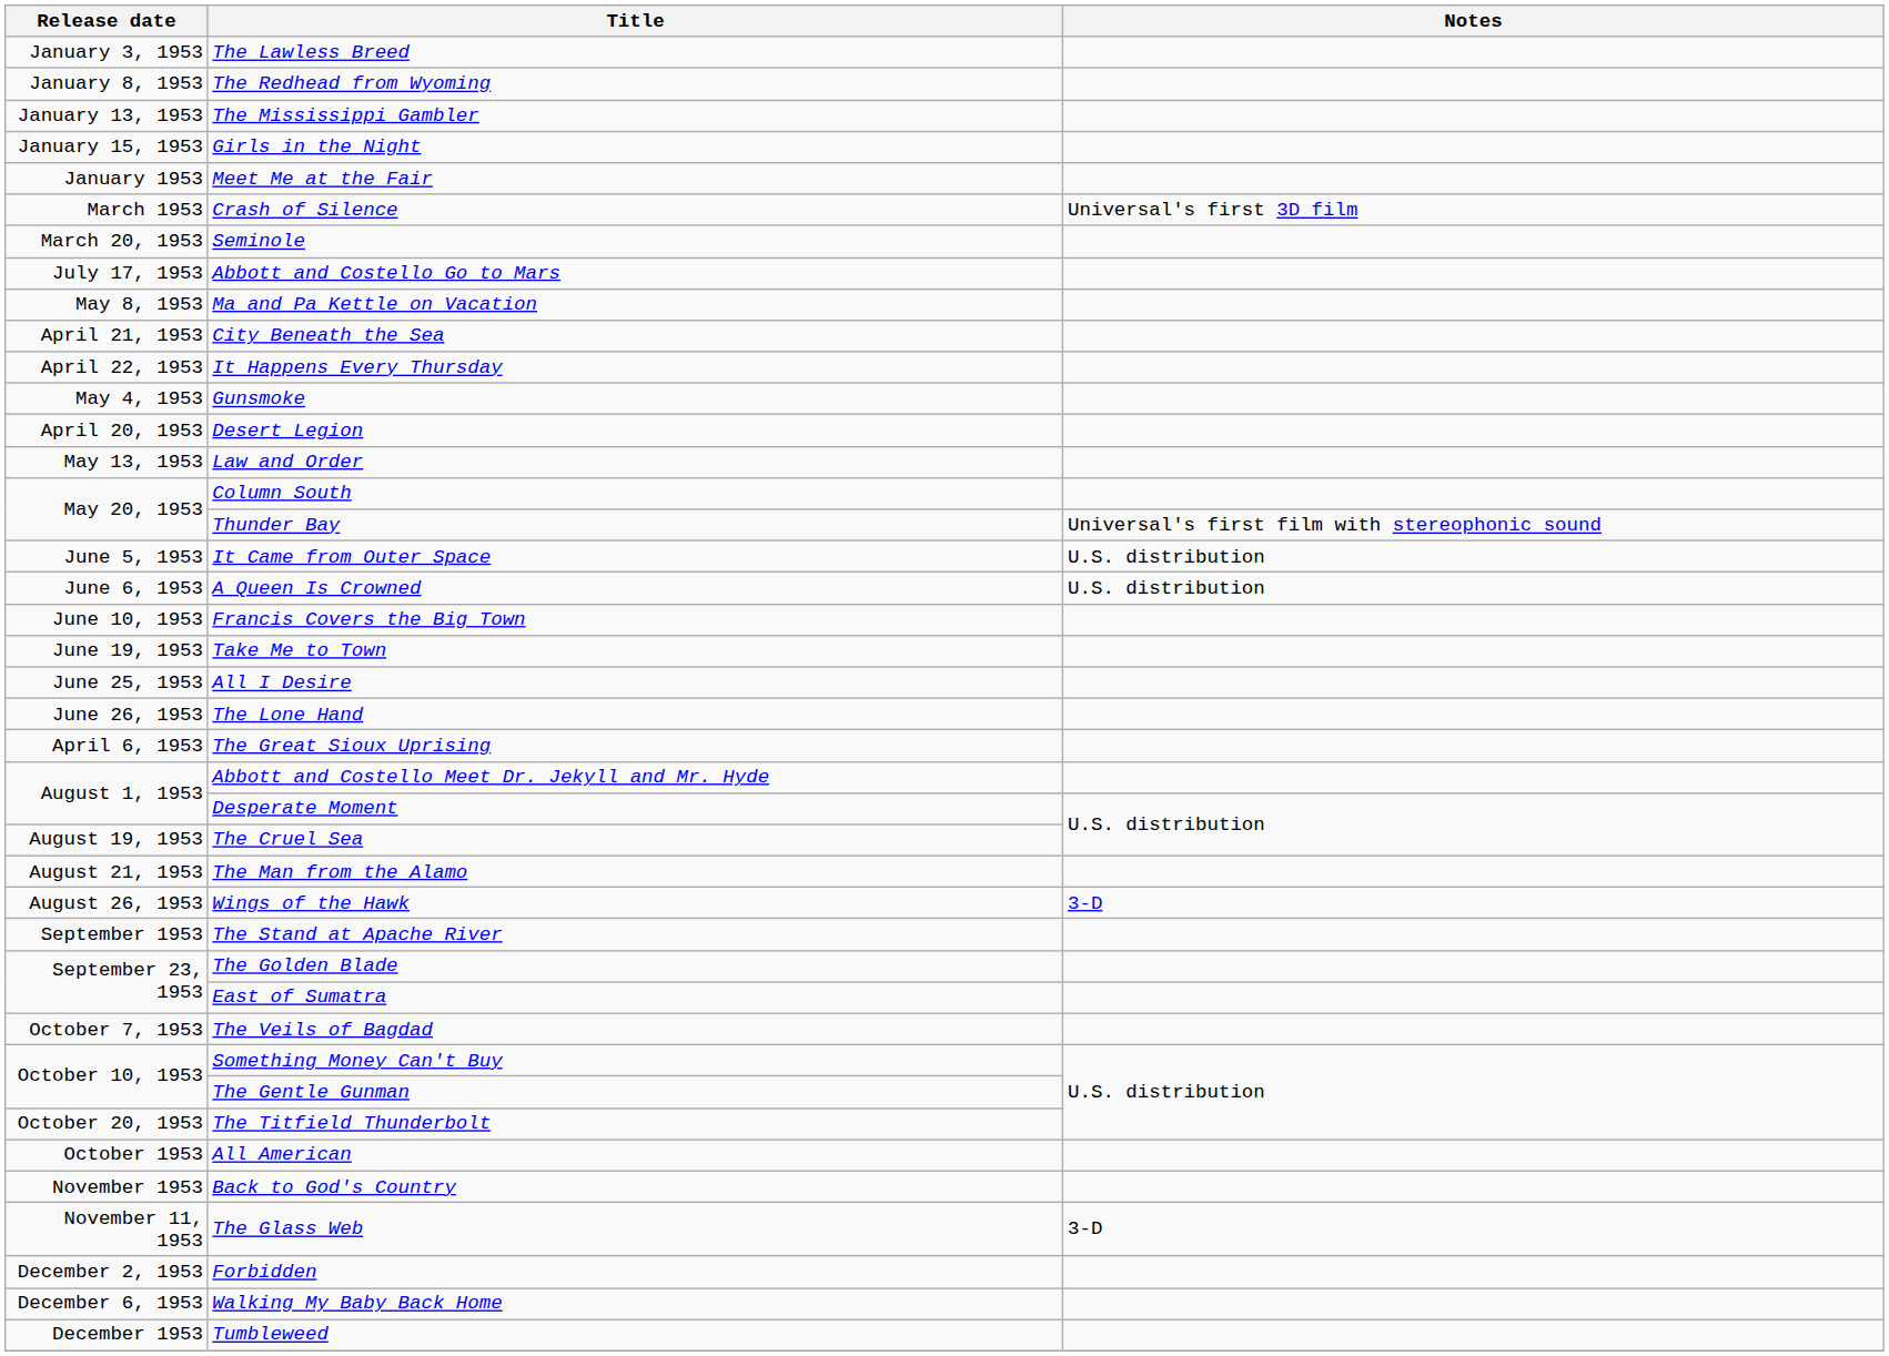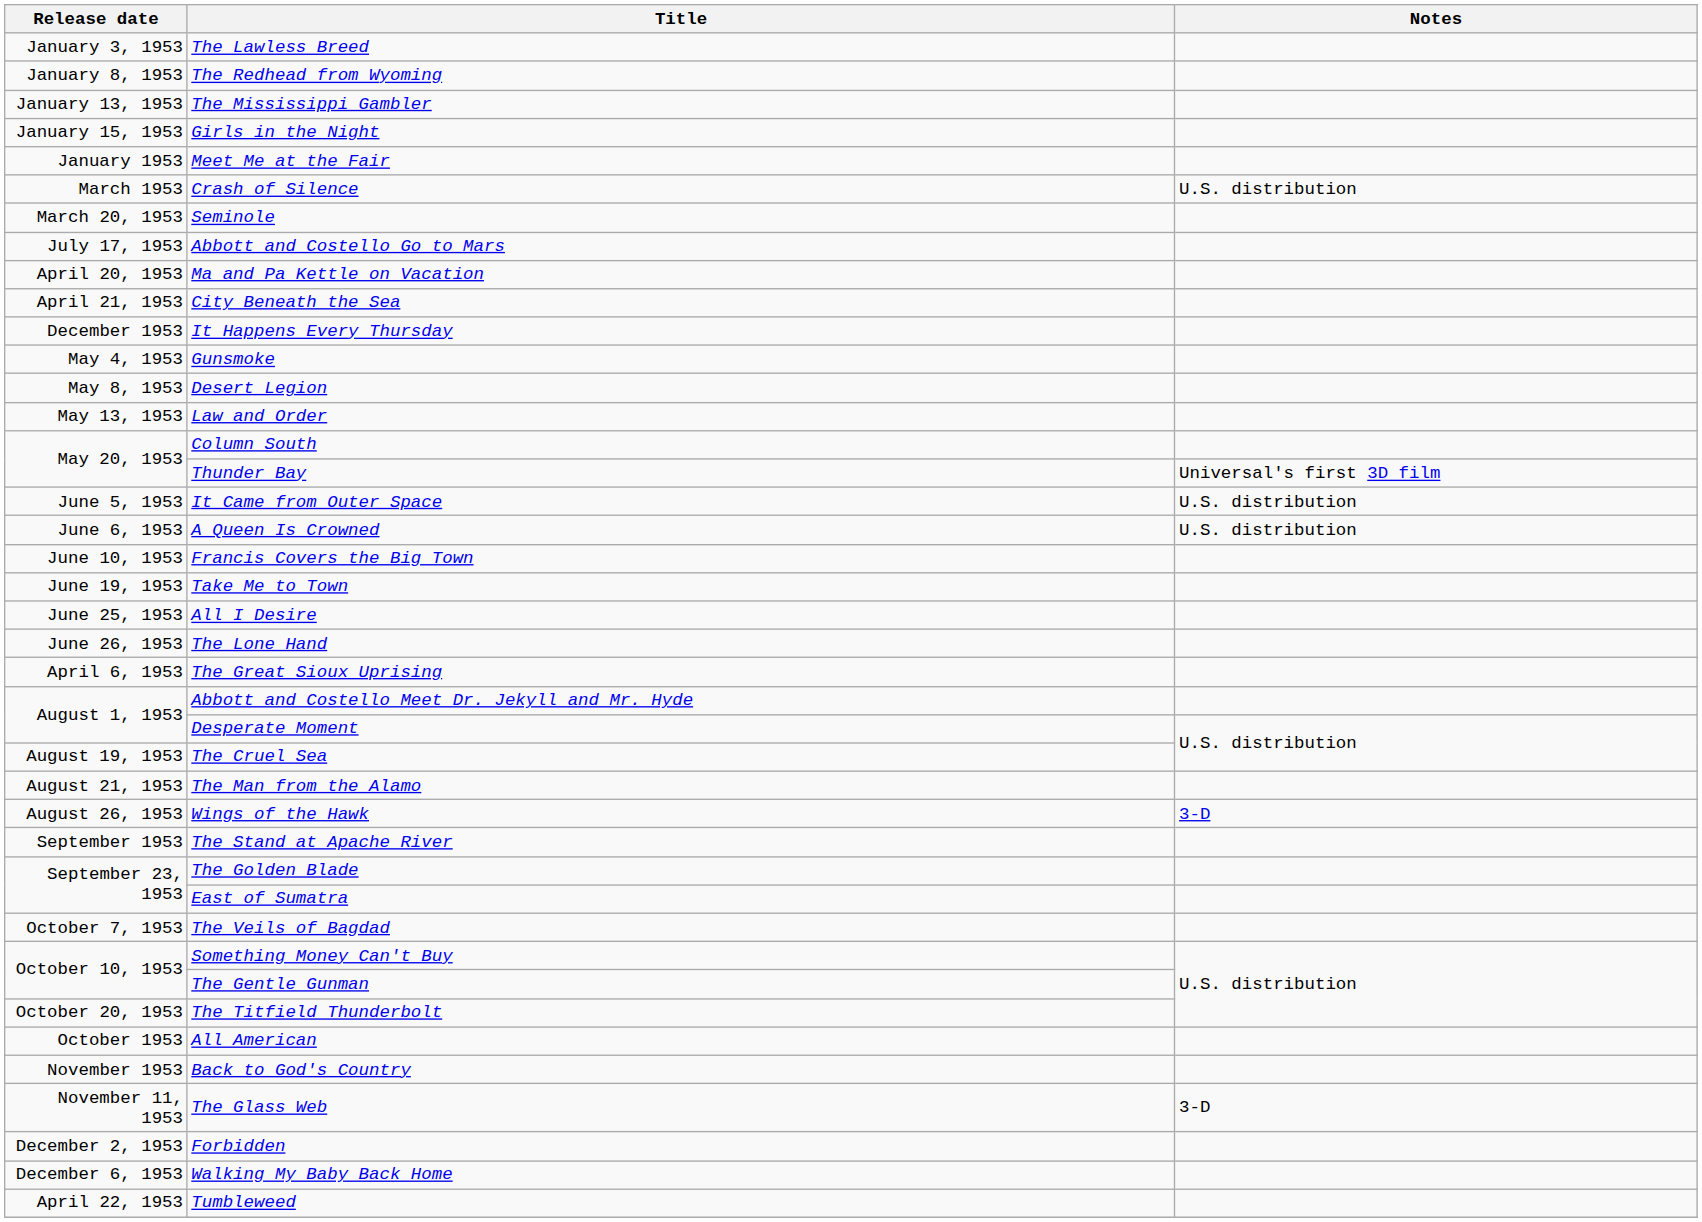 <table class="wikitable sortable" style="width:100%;">
 <tr>
 <th scope="col" style="width:130px;">Release date</th>
 <th>Title</th>
 <th>Notes</th>
 </tr>
 <tr>
 <td style="text-align:right;">January 3, 1953</td>
 <td><em><a href='#'>The Lawless Breed</a></em></td>
 <td></td>
 </tr>
 <tr>
 <td style="text-align:right;">January 8, 1953</td>
 <td><em><a href='#'>The Redhead from Wyoming</a></em></td>
 <td></td>
 </tr>
 <tr>
 <td style="text-align:right;">January 13, 1953</td>
 <td><em><a href='#'>The Mississippi Gambler</a></em></td>
 <td></td>
 </tr>
 <tr>
 <td style="text-align:right;">January 15, 1953</td>
 <td><em><a href='#'>Girls in the Night</a></em></td>
 <td></td>
 </tr>
 <tr>
 <td style="text-align:right;">January 1953</td>
 <td><em><a href='#'>Meet Me at the Fair</a></em></td>
 <td></td>
 </tr>
 <tr>
 <td style="text-align:right;">March 1953</td>
 <td><em><a href='#'>Crash of Silence</a></em></td>
-<td>Universal's first <a href='#'>3D film</a></td>
+<td>U.S. distribution</td>
 </tr>
 <tr>
 <td style="text-align:right;">March 20, 1953</td>
 <td><em><a href='#'>Seminole</a></em></td>
 <td></td>
 </tr>
 <tr>
 <td style="text-align:right;">July 17, 1953</td>
 <td><em><a href='#'>Abbott and Costello Go to Mars</a></em></td>
 <td></td>
 </tr>
 <tr>
-<td style="text-align:right;">May 8, 1953</td>
+<td style="text-align:right;">April 20, 1953</td>
 <td><em><a href='#'>Ma and Pa Kettle on Vacation</a></em></td>
 <td></td>
 </tr>
 <tr>
 <td style="text-align:right;">April 21, 1953</td>
 <td><em><a href='#'>City Beneath the Sea</a></em></td>
 <td></td>
 </tr>
 <tr>
-<td style="text-align:right;">April 22, 1953</td>
+<td style="text-align:right;">December 1953</td>
 <td><em><a href='#'>It Happens Every Thursday</a></em></td>
 <td></td>
 </tr>
 <tr>
 <td style="text-align:right;">May 4, 1953</td>
 <td><em><a href='#'>Gunsmoke</a></em></td>
 <td></td>
 </tr>
 <tr>
-<td style="text-align:right;">April 20, 1953</td>
+<td style="text-align:right;">May 8, 1953</td>
 <td><em><a href='#'>Desert Legion</a></em></td>
 <td></td>
 </tr>
 <tr>
 <td style="text-align:right;">May 13, 1953</td>
 <td><em><a href='#'>Law and Order</a></em></td>
 <td></td>
 </tr>
 <tr>
 <td style="text-align:right;" rowspan="2">May 20, 1953</td>
 <td><em><a href='#'>Column South</a></em></td>
 <td></td>
 </tr>
 <tr>
 <td><em><a href='#'>Thunder Bay</a></em></td>
-<td>Universal's first film with <a href='#'>stereophonic sound</a></td>
+<td>Universal's first <a href='#'>3D film</a></td>
 </tr>
 <tr>
 <td style="text-align:right;">June 5, 1953</td>
 <td><em><a href='#'>It Came from Outer Space</a></em></td>
 <td>U.S. distribution</td>
 </tr>
 <tr>
 <td style="text-align:right;">June 6, 1953</td>
 <td><em><a href='#'>A Queen Is Crowned</a></em></td>
 <td>U.S. distribution</td>
 </tr>
 <tr>
 <td style="text-align:right;">June 10, 1953</td>
 <td><em><a href='#'>Francis Covers the Big Town</a></em></td>
 <td></td>
 </tr>
 <tr>
 <td style="text-align:right;">June 19, 1953</td>
 <td><em><a href='#'>Take Me to Town</a></em></td>
 <td></td>
 </tr>
 <tr>
 <td style="text-align:right;">June 25, 1953</td>
 <td><em><a href='#'>All I Desire</a></em></td>
 <td></td>
 </tr>
 <tr>
 <td style="text-align:right;">June 26, 1953</td>
 <td><em><a href='#'>The Lone Hand</a></em></td>
 <td></td>
 </tr>
 <tr>
 <td style="text-align:right;">April 6, 1953</td>
 <td><em><a href='#'>The Great Sioux Uprising</a></em></td>
 <td></td>
 </tr>
 <tr>
 <td style="text-align:right;" rowspan="2">August 1, 1953</td>
 <td><em><a href='#'>Abbott and Costello Meet Dr. Jekyll and Mr. Hyde</a></em></td>
 <td></td>
 </tr>
 <tr>
 <td><em><a href='#'>Desperate Moment</a></em></td>
 <td rowspan="2">U.S. distribution</td>
 </tr>
 <tr>
 <td style="text-align:right;">August 19, 1953</td>
 <td><em><a href='#'>The Cruel Sea</a></em></td>
 </tr>
 <tr>
 <td style="text-align:right;">August 21, 1953</td>
 <td><em><a href='#'>The Man from the Alamo</a></em></td>
 <td></td>
 </tr>
 <tr>
 <td style="text-align:right;">August 26, 1953</td>
 <td><em><a href='#'>Wings of the Hawk</a></em></td>
 <td><a href='#'>3-D</a></td>
 </tr>
 <tr>
 <td style="text-align:right;">September 1953</td>
 <td><em><a href='#'>The Stand at Apache River</a></em></td>
 <td></td>
 </tr>
 <tr>
 <td style="text-align:right;" rowspan="2">September 23, 1953</td>
 <td><em><a href='#'>The Golden Blade</a></em></td>
 <td></td>
 </tr>
 <tr>
 <td><em><a href='#'>East of Sumatra</a></em></td>
 <td></td>
 </tr>
 <tr>
 <td style="text-align:right;">October 7, 1953</td>
 <td><em><a href='#'>The Veils of Bagdad</a></em></td>
 <td></td>
 </tr>
 <tr>
 <td style="text-align:right;" rowspan="2">October 10, 1953</td>
 <td><em><a href='#'>Something Money Can't Buy</a></em></td>
 <td rowspan="3">U.S. distribution</td>
 </tr>
 <tr>
 <td><em><a href='#'>The Gentle Gunman</a></em></td>
 </tr>
 <tr>
 <td style="text-align:right;">October 20, 1953</td>
 <td><em><a href='#'>The Titfield Thunderbolt</a></em></td>
 </tr>
 <tr>
 <td style="text-align:right;">October 1953</td>
 <td><em><a href='#'>All American</a></em></td>
 <td></td>
 </tr>
 <tr>
 <td style="text-align:right;">November 1953</td>
 <td><em><a href='#'>Back to God's Country</a></em></td>
 <td></td>
 </tr>
 <tr>
 <td style="text-align:right;">November 11, 1953</td>
 <td><em><a href='#'>The Glass Web</a></em></td>
 <td>3-D</td>
 </tr>
 <tr>
 <td style="text-align:right;">December 2, 1953</td>
 <td><em><a href='#'>Forbidden</a></em></td>
 <td></td>
 </tr>
 <tr>
 <td style="text-align:right;">December 6, 1953</td>
 <td><em><a href='#'>Walking My Baby Back Home</a></em></td>
 <td></td>
 </tr>
 <tr>
-<td style="text-align:right;">December 1953</td>
+<td style="text-align:right;">April 22, 1953</td>
 <td><em><a href='#'>Tumbleweed</a></em></td>
 <td></td>
 </tr>
 <tr>
 </tr>
 </table>
